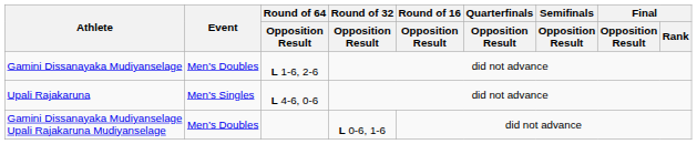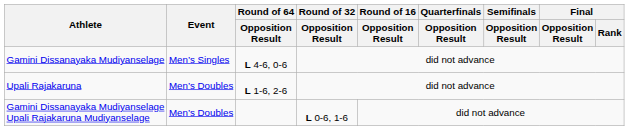 <table class="wikitable">
 <tr>
 <th rowspan="2">Athlete</th>
 <th rowspan="2">Event</th>
 <th>Round of 64</th>
 <th>Round of 32</th>
 <th>Round of 16</th>
 <th>Quarterfinals</th>
 <th>Semifinals</th>
 <th colspan="2">Final</th>
 </tr>
 <tr>
 <th>Opposition<br>Result</th>
 <th>Opposition<br>Result</th>
 <th>Opposition<br>Result</th>
 <th>Opposition<br>Result</th>
 <th>Opposition<br>Result</th>
 <th>Opposition<br>Result</th>
 <th>Rank</th>
 </tr>
 <tr align=center>
 <td align=left><a href='#'>Gamini Dissanayaka Mudiyanselage</a></td>
-<td align=left><a href='#'>Men’s Doubles</a></td>
-<td> <br> <strong>L</strong> 1-6, 2-6</td>
+<td align=left><a href='#'>Men’s Singles</a></td>
+<td> <br> <strong>L</strong> 4-6, 0-6</td>
 <td colspan=6>did not advance</td>
 </tr>
 <tr align=center>
 <td align=left><a href='#'>Upali Rajakaruna</a></td>
-<td align=left><a href='#'>Men’s Singles</a></td>
-<td> <br> <strong>L</strong> 4-6, 0-6</td>
+<td align=left><a href='#'>Men’s Doubles</a></td>
+<td> <br> <strong>L</strong> 1-6, 2-6</td>
 <td colspan=6>did not advance</td>
 </tr>
 <tr align=center>
 <td align=left><a href='#'>Gamini Dissanayaka Mudiyanselage</a><br><a href='#'>Upali Rajakaruna Mudiyanselage</a></td>
 <td align=left><a href='#'>Men’s Doubles</a></td>
 <td></td>
 <td><br> <strong>L</strong> 0-6, 1-6</td>
 <td colspan=5>did not advance</td>
 </tr>
 </table>
